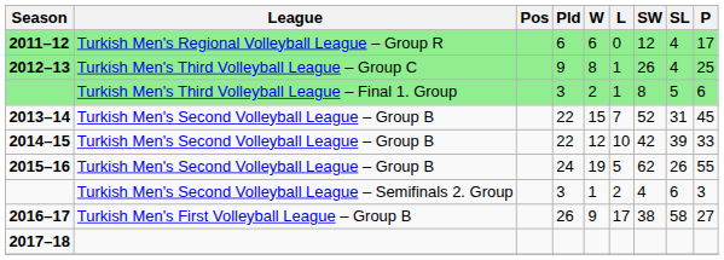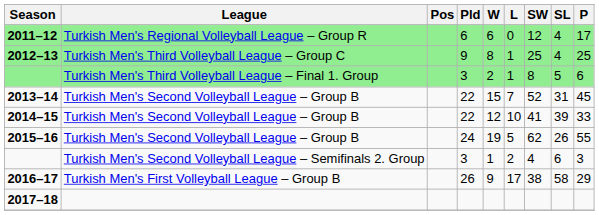 <table class="wikitable">
 <tr>
 <th>Season</th>
 <th>League</th>
 <th>Pos</th>
 <th>Pld</th>
 <th>W</th>
 <th>L</th>
 <th>SW</th>
 <th>SL</th>
 <th>P</th>
 </tr>
 <tr style="background:lightgreen;">
 <td><strong>2011–12</strong></td>
 <td><a href='#'>Turkish Men's Regional Volleyball League</a> – Group R</td>
 <td></td>
 <td>6</td>
 <td>6</td>
 <td>0</td>
 <td>12</td>
 <td>4</td>
 <td>17</td>
 </tr>
 <tr style="background:lightgreen;">
 <td><strong>2012–13</strong></td>
 <td><a href='#'>Turkish Men's Third Volleyball League</a> – Group C</td>
 <td></td>
 <td>9</td>
 <td>8</td>
 <td>1</td>
-<td>26</td>
+<td>25</td>
 <td>4</td>
 <td>25</td>
 </tr>
 <tr style="background:lightgreen;">
 <td></td>
 <td><a href='#'>Turkish Men's Third Volleyball League</a> – Final 1. Group</td>
 <td></td>
 <td>3</td>
 <td>2</td>
 <td>1</td>
 <td>8</td>
 <td>5</td>
 <td>6</td>
 </tr>
 <tr>
 <td><strong>2013–14</strong></td>
 <td><a href='#'>Turkish Men's Second Volleyball League</a> – Group B </td>
 <td></td>
 <td>22</td>
 <td>15</td>
 <td>7</td>
 <td>52</td>
 <td>31</td>
 <td>45</td>
 </tr>
 <tr>
 <td><strong>2014–15</strong></td>
 <td><a href='#'>Turkish Men's Second Volleyball League</a> – Group B </td>
 <td></td>
 <td>22</td>
 <td>12</td>
 <td>10</td>
-<td>42</td>
+<td>41</td>
 <td>39</td>
 <td>33</td>
 </tr>
 <tr>
 <td><strong>2015–16</strong></td>
 <td><a href='#'>Turkish Men's Second Volleyball League</a> – Group B </td>
 <td></td>
 <td>24</td>
 <td>19</td>
 <td>5</td>
 <td>62</td>
 <td>26</td>
 <td>55</td>
 </tr>
 <tr>
 <td></td>
 <td><a href='#'>Turkish Men's Second Volleyball League</a> – Semifinals 2. Group </td>
 <td></td>
 <td>3</td>
 <td>1</td>
 <td>2</td>
 <td>4</td>
 <td>6</td>
 <td>3</td>
 </tr>
 <tr>
 <td><strong>2016–17</strong></td>
 <td><a href='#'>Turkish Men's First Volleyball League</a> – Group B </td>
 <td></td>
 <td>26</td>
 <td>9</td>
 <td>17</td>
 <td>38</td>
 <td>58</td>
-<td>27</td>
+<td>29</td>
 </tr>
 <tr>
 <td><strong>2017–18</strong></td>
 <td></td>
 <td></td>
 <td></td>
 <td></td>
 <td></td>
 <td></td>
 <td></td>
 <td></td>
 </tr>
 <tr>
 </tr>
 </table>
